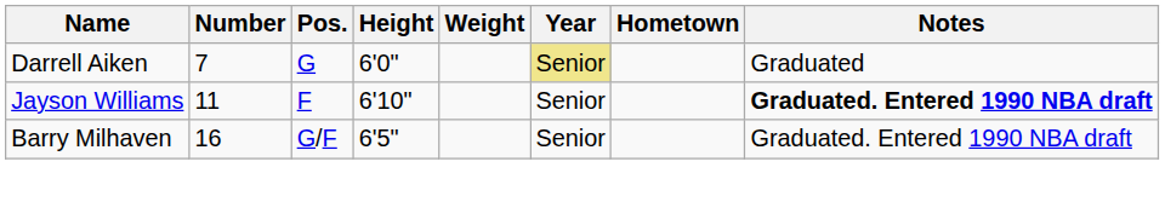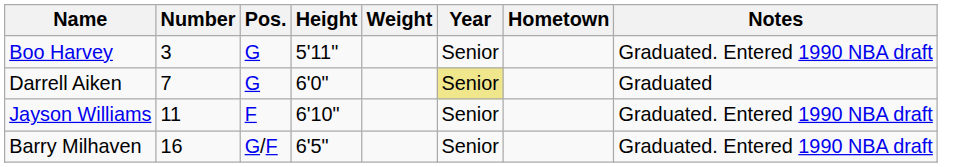 <table class="wikitable sortable" border="1">
 <tr>
 <th>Name</th>
 <th>Number</th>
 <th>Pos.</th>
 <th>Height</th>
 <th>Weight</th>
 <th>Year</th>
 <th>Hometown</th>
 <th class="unsortable">Notes</th>
+</tr>
+<tr>
+<td sortname><a href='#'>Boo Harvey</a></td>
+<td>3</td>
+<td><a href='#'>G</a></td>
+<td>5'11"</td>
+<td></td>
+<td>Senior</td>
+<td></td>
+<td>Graduated. Entered <a href='#'>1990 NBA draft</a></td>
 </tr>
 <tr>
 <td sortname>Darrell Aiken</td>
 <td>7</td>
 <td><a href='#'>G</a></td>
 <td>6'0"</td>
 <td></td>
 <td style="background: khaki;">Senior</td>
 <td></td>
 <td>Graduated</td>
 </tr>
 <tr>
 <td sortname><a href='#'>Jayson Williams</a></td>
 <td>11</td>
 <td><a href='#'>F</a></td>
 <td>6'10"</td>
 <td></td>
 <td>Senior</td>
 <td></td>
-<td><strong>Graduated. Entered <a href='#'>1990 NBA draft</a></strong></td>
+<td>Graduated. Entered <a href='#'>1990 NBA draft</a></td>
 </tr>
 <tr>
 <td sortname>Barry Milhaven</td>
 <td>16</td>
 <td><a href='#'>G</a>/<a href='#'>F</a></td>
 <td>6'5"</td>
 <td></td>
 <td>Senior</td>
 <td></td>
 <td>Graduated. Entered <a href='#'>1990 NBA draft</a></td>
 </tr>
 </table>
